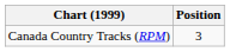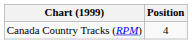 <table class="wikitable sortable">
 <tr>
 <th scope="col">Chart (1999)</th>
 <th scope="col">Position</th>
 </tr>
 <tr>
 <td>Canada Country Tracks (<em><a href='#'>RPM</a></em>)</td>
-<td align="center">3</td>
+<td align="center">4</td>
 </tr>
 </table>
